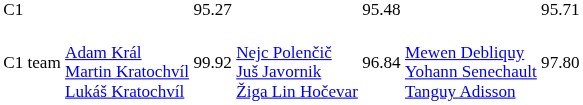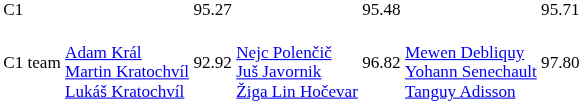 <table>
 <tr>
 <td>C1</td>
 <td></td>
 <td>95.27</td>
 <td></td>
 <td>95.48</td>
 <td></td>
 <td>95.71</td>
 </tr>
 <tr>
 <td>C1 team</td>
 <td><br><a href='#'>Adam Král</a><br><a href='#'>Martin Kratochvíl</a><br><a href='#'>Lukáš Kratochvíl</a></td>
-<td>99.92</td>
+<td>92.92</td>
 <td><br><a href='#'>Nejc Polenčič</a><br><a href='#'>Juš Javornik</a><br><a href='#'>Žiga Lin Hočevar</a></td>
-<td>96.84</td>
+<td>96.82</td>
 <td><br><a href='#'>Mewen Debliquy</a><br><a href='#'>Yohann Senechault</a><br><a href='#'>Tanguy Adisson</a></td>
 <td>97.80</td>
 </tr>
 </table>
